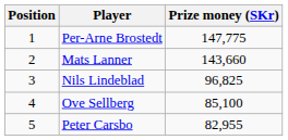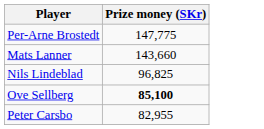 <table class="wikitable">
 <tr>
-<th>Position</th>
 <th>Player</th>
 <th>Prize money (<a href='#'>SKr</a>)</th>
 </tr>
 <tr>
-<td align=center>1</td>
 <td> <a href='#'>Per-Arne Brostedt</a></td>
 <td align=center>147,775</td>
 </tr>
 <tr>
-<td align=center>2</td>
 <td> <a href='#'>Mats Lanner</a></td>
 <td align=center>143,660</td>
 </tr>
 <tr>
-<td align=center>3</td>
 <td> <a href='#'>Nils Lindeblad</a></td>
 <td align=center>96,825</td>
 </tr>
 <tr>
-<td align=center>4</td>
 <td> <a href='#'>Ove Sellberg</a></td>
-<td align=center>85,100</td>
+<td align=center><strong>85,100</strong></td>
 </tr>
 <tr>
-<td align=center>5</td>
 <td> <a href='#'>Peter Carsbo</a></td>
 <td align=center>82,955</td>
 </tr>
 </table>
